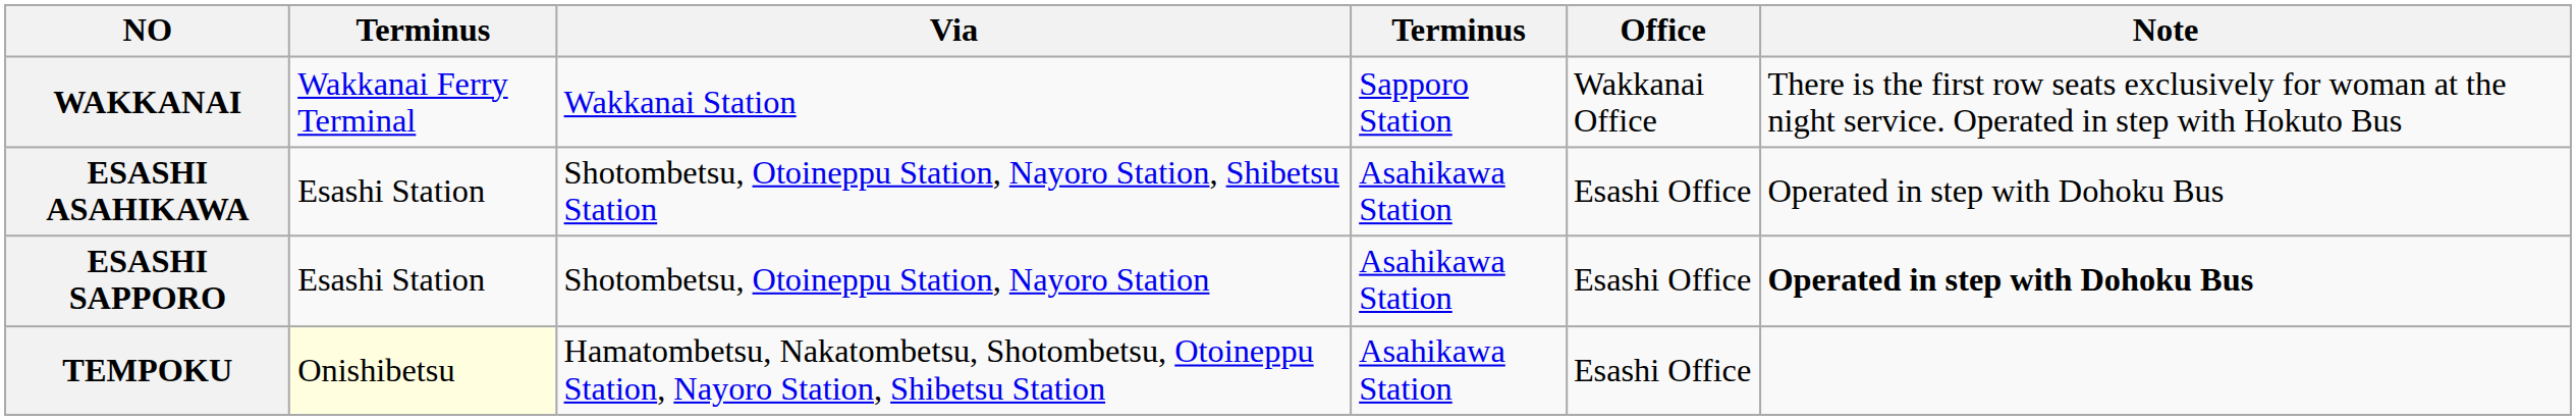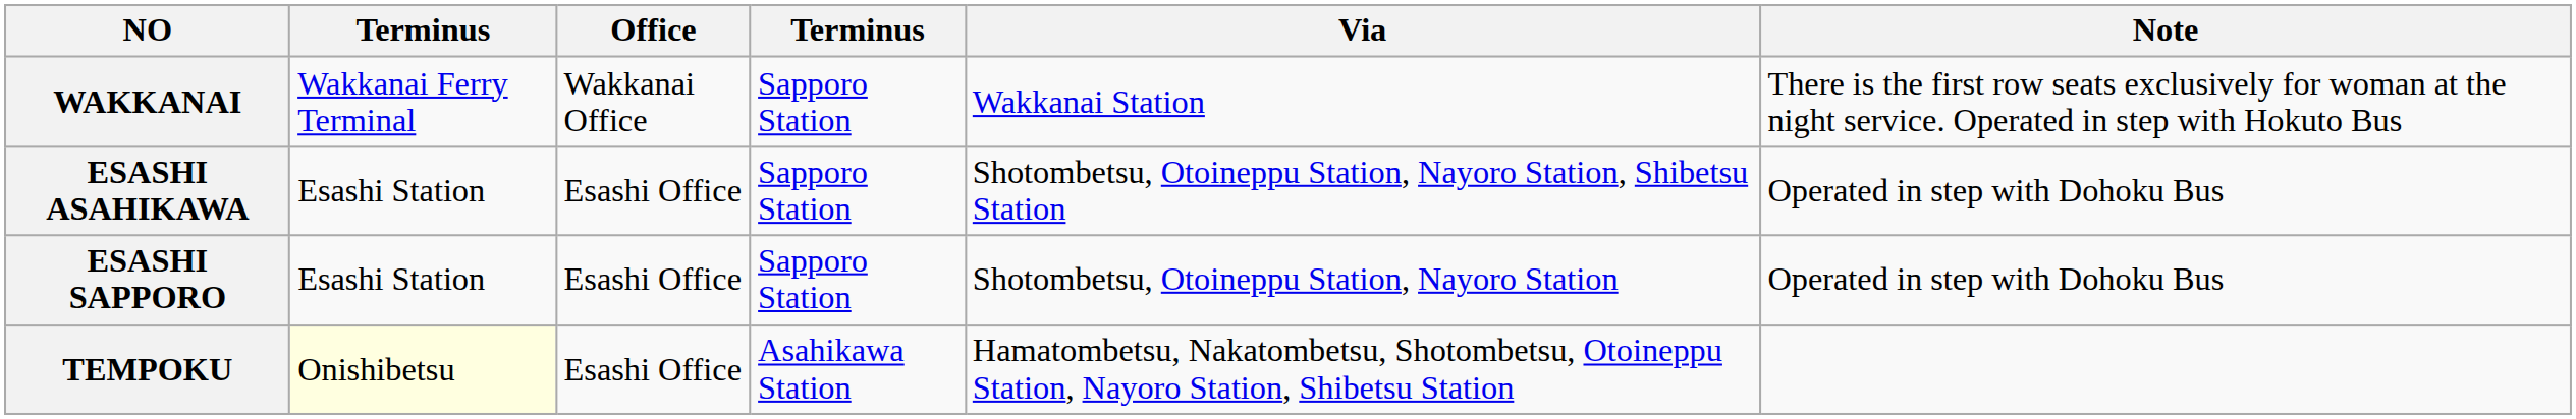 <table class="wikitable plainrowheaders">
 <tr>
 <th scope="col">NO</th>
 <th scope="col">Terminus</th>
+<th scope="col">Office</th>
+<th scope="col">Terminus</th>
 <th scope="col">Via</th>
-<th scope="col">Terminus</th>
-<th scope="col">Office</th>
 <th scope="col">Note</th>
 </tr>
 <tr>
 <th scope="row">WAKKANAI</th>
 <td><a href='#'>Wakkanai Ferry Terminal</a></td>
+<td>Wakkanai Office</td>
+<td><a href='#'>Sapporo Station</a></td>
 <td><a href='#'>Wakkanai Station</a></td>
-<td><a href='#'>Sapporo Station</a></td>
-<td>Wakkanai Office</td>
 <td>There is the first row seats exclusively for woman at the night service. Operated in step with Hokuto Bus</td>
 </tr>
 <tr>
 <th scope="row">ESASHI ASAHIKAWA</th>
 <td>Esashi Station</td>
+<td>Esashi Office</td>
+<td><a href='#'>Sapporo Station</a></td>
 <td>Shotombetsu, <a href='#'>Otoineppu Station</a>, <a href='#'>Nayoro Station</a>, <a href='#'>Shibetsu Station</a></td>
-<td><a href='#'>Asahikawa Station</a></td>
-<td>Esashi Office</td>
 <td>Operated in step with Dohoku Bus</td>
 </tr>
 <tr>
 <th scope="row">ESASHI SAPPORO</th>
 <td>Esashi Station</td>
+<td>Esashi Office</td>
+<td><a href='#'>Sapporo Station</a></td>
 <td>Shotombetsu, <a href='#'>Otoineppu Station</a>, <a href='#'>Nayoro Station</a></td>
-<td><a href='#'>Asahikawa Station</a></td>
-<td>Esashi Office</td>
-<td><strong>Operated in step with Dohoku Bus</strong></td>
+<td>Operated in step with Dohoku Bus</td>
 </tr>
 <tr>
 <th scope="row">TEMPOKU</th>
 <td style="background: lightyellow;">Onishibetsu</td>
+<td>Esashi Office</td>
+<td><a href='#'>Asahikawa Station</a></td>
 <td>Hamatombetsu, Nakatombetsu, Shotombetsu, <a href='#'>Otoineppu Station</a>, <a href='#'>Nayoro Station</a>, <a href='#'>Shibetsu Station</a></td>
-<td><a href='#'>Asahikawa Station</a></td>
-<td>Esashi Office</td>
 <td></td>
 </tr>
 </table>
